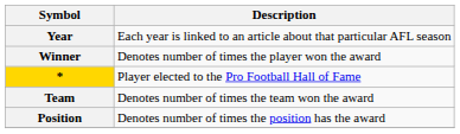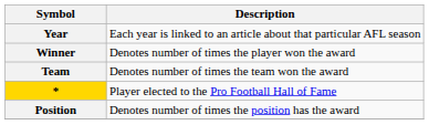 <table class="wikitable plainrowheaders">
 <tr>
 <th style="width:8em;">Symbol</th>
 <th>Description</th>
 </tr>
 <tr>
 <th scope="row" style="text-align:center;"><strong>Year</strong></th>
 <td>Each year is linked to an article about that particular AFL season</td>
 </tr>
 <tr>
 <th scope="row" style="text-align:center;"><strong>Winner</strong> </th>
 <td>Denotes number of times the player won the award</td>
 </tr>
 <tr>
+<th scope="row" style="text-align:center;"><strong>Team</strong> </th>
+<td>Denotes number of times the team won the award</td>
+</tr>
+<tr>
 <th scope="row" style="text-align:center; background:#FFD700;">*</th>
 <td>Player elected to the <a href='#'>Pro Football Hall of Fame</a></td>
-</tr>
-<tr>
-<th scope="row" style="text-align:center;"><strong>Team</strong> </th>
-<td>Denotes number of times the team won the award</td>
 </tr>
 <tr>
 <th scope="row" style="text-align:center;"><strong>Position</strong> </th>
 <td>Denotes number of times the <a href='#'>position</a> has the award</td>
 </tr>
 <tr>
 </tr>
 </table>
